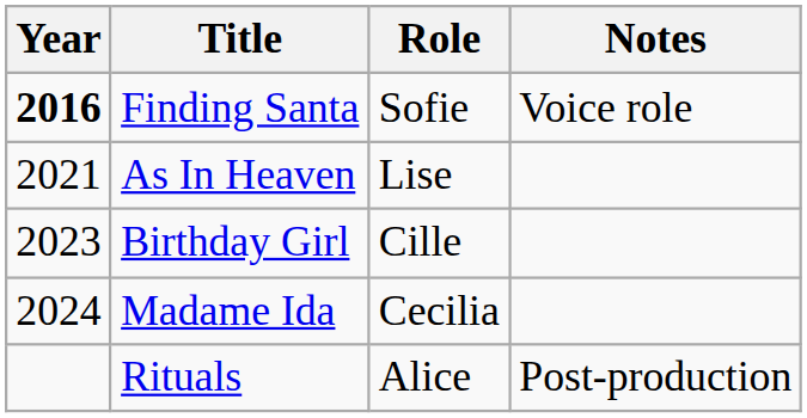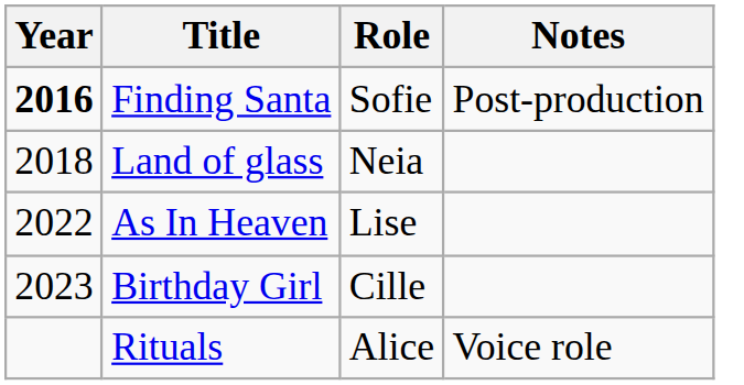 <table class="wikitable">
 <tr>
 <th>Year</th>
 <th>Title</th>
 <th>Role</th>
 <th>Notes</th>
 </tr>
 <tr>
 <td><strong>2016</strong></td>
 <td><a href='#'>Finding Santa</a></td>
 <td>Sofie</td>
-<td>Voice role</td>
+<td>Post-production</td>
 </tr>
 <tr>
-<td>2021</td>
+<td>2018</td>
+<td><a href='#'>Land of glass</a></td>
+<td>Neia</td>
+<td></td>
+</tr>
+<tr>
+<td>2022</td>
 <td><a href='#'>As In Heaven</a></td>
 <td>Lise</td>
 <td></td>
 </tr>
 <tr>
 <td>2023</td>
 <td><a href='#'>Birthday Girl</a></td>
 <td>Cille</td>
 <td></td>
 </tr>
 <tr>
-<td>2024</td>
-<td><a href='#'>Madame Ida</a></td>
-<td>Cecilia</td>
-<td></td>
-</tr>
-<tr>
 <td></td>
 <td><a href='#'>Rituals</a></td>
 <td>Alice</td>
-<td>Post-production</td>
+<td>Voice role</td>
 </tr>
 </table>
